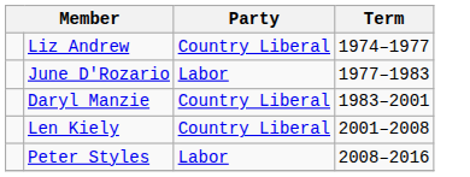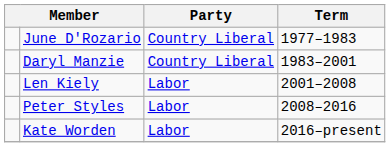 <table class="wikitable">
 <tr>
 <th colspan="2">Member</th>
 <th>Party</th>
 <th>Term</th>
 </tr>
 <tr>
 <td> </td>
-<td><a href='#'>Liz Andrew</a></td>
+<td><a href='#'>June D'Rozario</a></td>
 <td><a href='#'>Country Liberal</a></td>
-<td>1974–1977</td>
-</tr>
-<tr>
-<td> </td>
-<td><a href='#'>June D'Rozario</a></td>
-<td><a href='#'>Labor</a></td>
 <td>1977–1983</td>
 </tr>
 <tr>
 <td> </td>
 <td><a href='#'>Daryl Manzie</a></td>
 <td><a href='#'>Country Liberal</a></td>
 <td>1983–2001</td>
 </tr>
 <tr>
 <td> </td>
 <td><a href='#'>Len Kiely</a></td>
-<td><a href='#'>Country Liberal</a></td>
+<td><a href='#'>Labor</a></td>
 <td>2001–2008</td>
 </tr>
 <tr>
 <td> </td>
 <td><a href='#'>Peter Styles</a></td>
 <td><a href='#'>Labor</a></td>
 <td>2008–2016</td>
 </tr>
 <tr>
+<td> </td>
+<td><a href='#'>Kate Worden</a></td>
+<td><a href='#'>Labor</a></td>
+<td>2016–present</td>
+</tr>
+<tr>
 </tr>
 </table>
